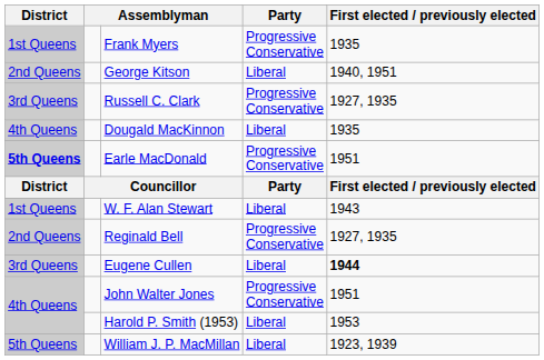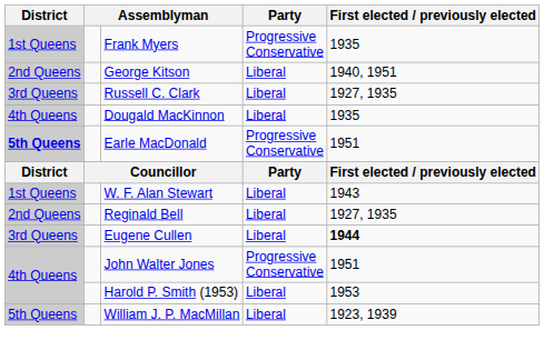 <table class="wikitable sortable">
 <tr>
 <th>District</th>
 <th colspan="2">Assemblyman</th>
 <th>Party</th>
 <th>First elected / previously elected</th>
 </tr>
 <tr>
 <td bgcolor="CCCCCC"><a href='#'>1st Queens</a></td>
 <td>   </td>
 <td><a href='#'>Frank Myers</a></td>
 <td><a href='#'>Progressive <br> Conservative</a></td>
 <td>1935</td>
 </tr>
 <tr>
 <td bgcolor="CCCCCC"><a href='#'>2nd Queens</a></td>
 <td>   </td>
 <td><a href='#'>George Kitson</a></td>
 <td><a href='#'>Liberal</a></td>
 <td>1940, 1951</td>
 </tr>
 <tr>
 <td bgcolor="CCCCCC"><a href='#'>3rd Queens</a></td>
 <td>   </td>
 <td><a href='#'>Russell C. Clark</a></td>
-<td><a href='#'>Progressive <br> Conservative</a></td>
+<td><a href='#'>Liberal</a></td>
 <td>1927, 1935</td>
 </tr>
 <tr>
 <td bgcolor="CCCCCC"><a href='#'>4th Queens</a></td>
 <td>   </td>
 <td><a href='#'>Dougald MacKinnon</a></td>
 <td><a href='#'>Liberal</a></td>
 <td>1935</td>
 </tr>
 <tr>
 <td bgcolor="CCCCCC"><strong><a href='#'>5th Queens</a></strong></td>
 <td>   </td>
 <td><a href='#'>Earle MacDonald</a></td>
 <td><a href='#'>Progressive <br> Conservative</a></td>
 <td>1951</td>
 </tr>
 <tr>
 <th>District</th>
 <th colspan="2">Councillor</th>
 <th>Party</th>
 <th>First elected / previously elected</th>
 </tr>
 <tr>
 <td bgcolor="CCCCCC"><a href='#'>1st Queens</a></td>
 <td>   </td>
 <td><a href='#'>W. F. Alan Stewart</a></td>
 <td><a href='#'>Liberal</a></td>
 <td>1943</td>
 </tr>
 <tr>
 <td bgcolor="CCCCCC"><a href='#'>2nd Queens</a></td>
 <td>   </td>
 <td><a href='#'>Reginald Bell</a></td>
-<td><a href='#'>Progressive <br> Conservative</a></td>
+<td><a href='#'>Liberal</a></td>
 <td>1927, 1935</td>
 </tr>
 <tr>
 <td bgcolor="CCCCCC"><a href='#'>3rd Queens</a></td>
 <td>   </td>
 <td><a href='#'>Eugene Cullen</a></td>
 <td><a href='#'>Liberal</a></td>
 <td><strong>1944</strong></td>
 </tr>
 <tr>
 <td rowspan=2 bgcolor="CCCCCC"><a href='#'>4th Queens</a></td>
 <td>   </td>
 <td><a href='#'>John Walter Jones</a></td>
 <td><a href='#'>Progressive <br> Conservative</a></td>
 <td>1951</td>
 </tr>
 <tr>
 <td> </td>
 <td><a href='#'>Harold P. Smith</a> (1953)</td>
 <td><a href='#'>Liberal</a></td>
 <td>1953</td>
 </tr>
 <tr>
 <td bgcolor="CCCCCC"><a href='#'>5th Queens</a></td>
 <td>   </td>
 <td><a href='#'>William J. P. MacMillan</a></td>
 <td><a href='#'>Liberal</a></td>
 <td>1923, 1939</td>
 </tr>
 </table>
